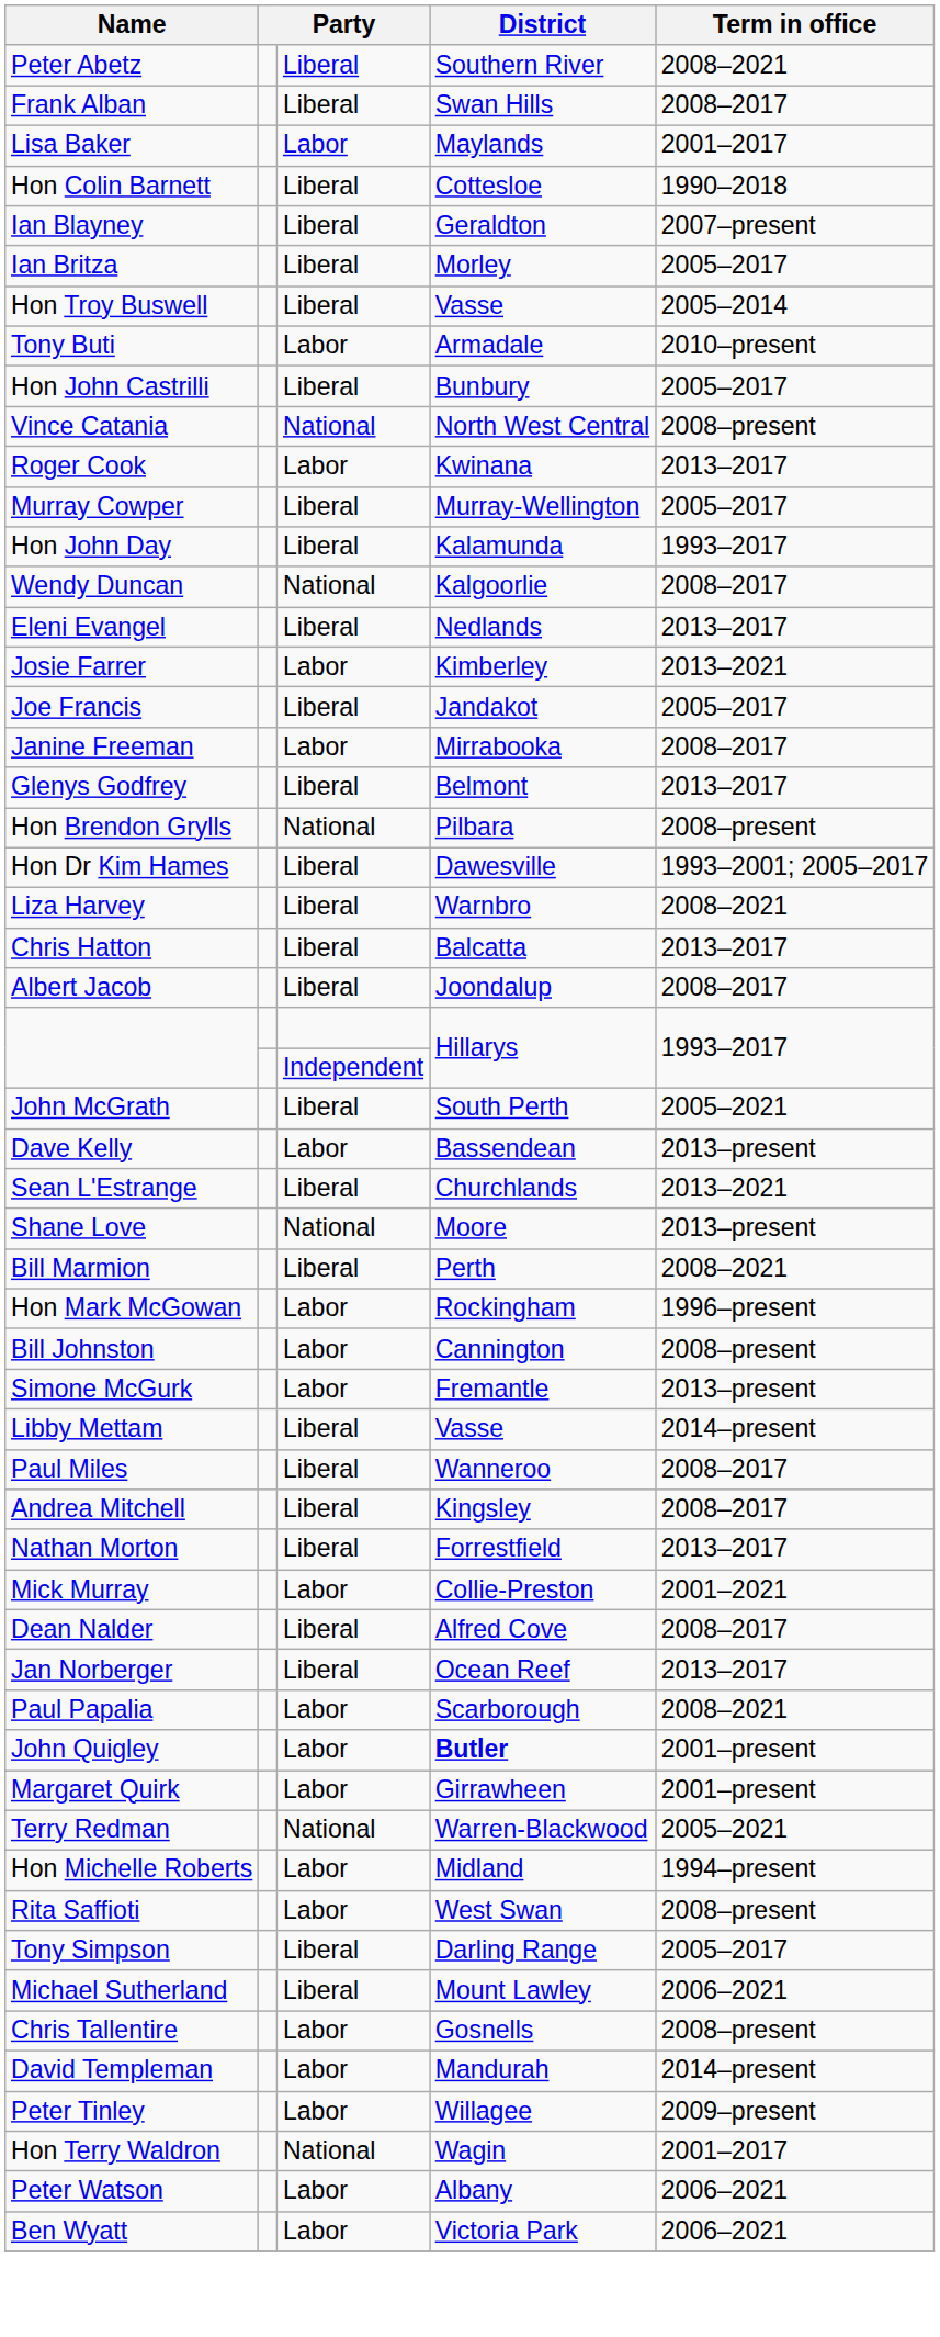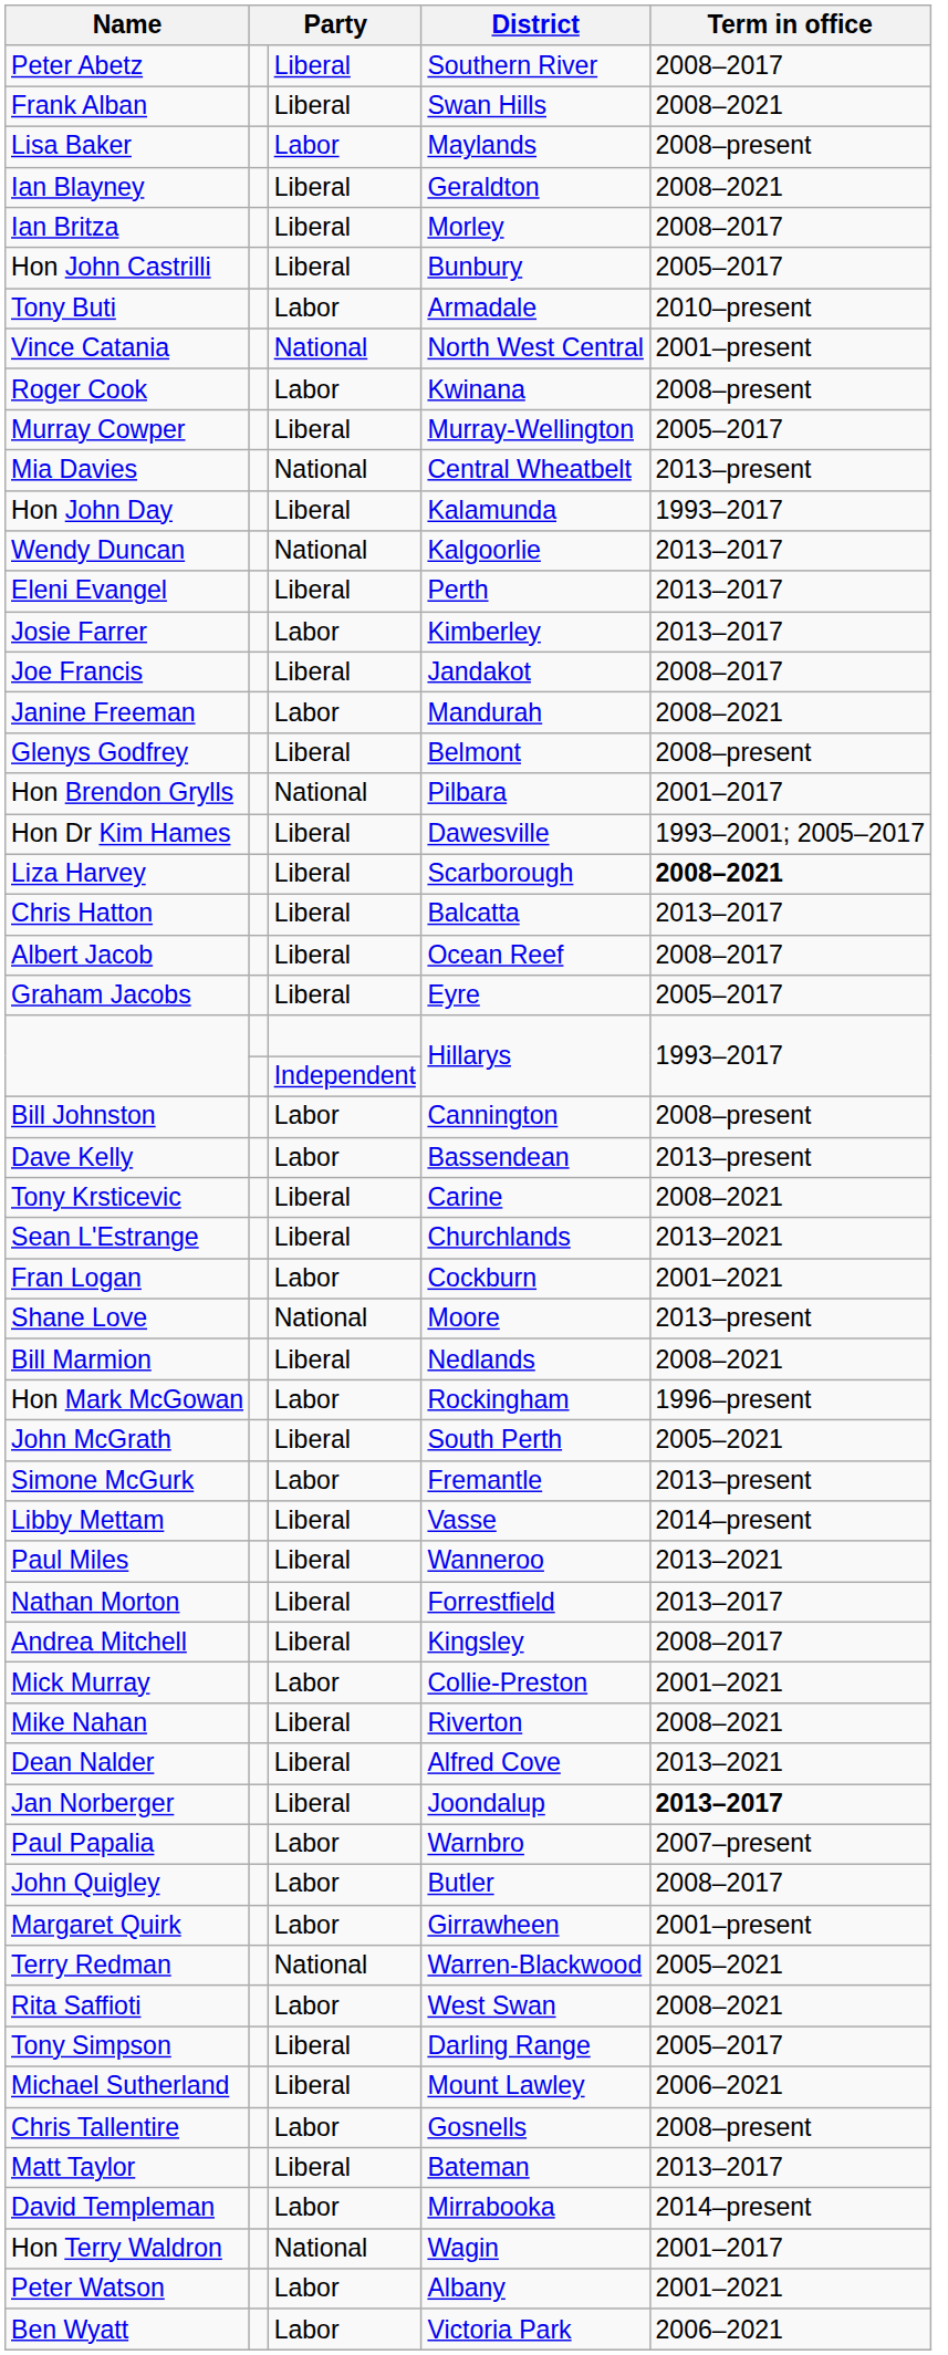 <table class="wikitable sortable">
 <tr>
 <th><strong>Name</strong></th>
 <th colspan=2><strong>Party</strong></th>
 <th><strong><a href='#'>District</a></strong></th>
 <th><strong>Term in office</strong></th>
 </tr>
 <tr>
 <td><a href='#'>Peter Abetz</a></td>
 <td> </td>
 <td><a href='#'>Liberal</a></td>
 <td><a href='#'>Southern River</a></td>
-<td>2008–2021</td>
+<td>2008–2017</td>
 </tr>
 <tr>
 <td><a href='#'>Frank Alban</a></td>
 <td> </td>
 <td>Liberal</td>
 <td><a href='#'>Swan Hills</a></td>
-<td>2008–2017</td>
+<td>2008–2021</td>
 </tr>
 <tr>
 <td><a href='#'>Lisa Baker</a></td>
 <td> </td>
 <td><a href='#'>Labor</a></td>
 <td><a href='#'>Maylands</a></td>
-<td>2001–2017</td>
-</tr>
-<tr>
-<td>Hon <a href='#'>Colin Barnett</a></td>
-<td> </td>
-<td>Liberal</td>
-<td><a href='#'>Cottesloe</a></td>
-<td>1990–2018</td>
+<td>2008–present</td>
 </tr>
 <tr>
 <td><a href='#'>Ian Blayney</a></td>
 <td> </td>
 <td>Liberal</td>
 <td><a href='#'>Geraldton</a></td>
-<td>2007–present</td>
+<td>2008–2021</td>
 </tr>
 <tr>
 <td><a href='#'>Ian Britza</a></td>
 <td> </td>
 <td>Liberal</td>
 <td><a href='#'>Morley</a></td>
-<td>2005–2017</td>
+<td>2008–2017</td>
 </tr>
 <tr>
-<td>Hon <a href='#'>Troy Buswell</a> </td>
+<td>Hon <a href='#'>John Castrilli</a></td>
 <td> </td>
 <td>Liberal</td>
-<td><a href='#'>Vasse</a></td>
-<td>2005–2014</td>
+<td><a href='#'>Bunbury</a></td>
+<td>2005–2017</td>
 </tr>
 <tr>
 <td><a href='#'>Tony Buti</a></td>
 <td> </td>
 <td>Labor</td>
 <td><a href='#'>Armadale</a></td>
 <td>2010–present</td>
 </tr>
 <tr>
-<td>Hon <a href='#'>John Castrilli</a></td>
-<td> </td>
-<td>Liberal</td>
-<td><a href='#'>Bunbury</a></td>
-<td>2005–2017</td>
-</tr>
-<tr>
 <td><a href='#'>Vince Catania</a></td>
 <td> </td>
 <td><a href='#'>National</a></td>
 <td><a href='#'>North West Central</a></td>
-<td>2008–present</td>
+<td>2001–present</td>
 </tr>
 <tr>
 <td><a href='#'>Roger Cook</a></td>
 <td> </td>
 <td>Labor</td>
 <td><a href='#'>Kwinana</a></td>
-<td>2013–2017</td>
+<td>2008–present</td>
 </tr>
 <tr>
 <td><a href='#'>Murray Cowper</a></td>
 <td> </td>
 <td>Liberal</td>
 <td><a href='#'>Murray-Wellington</a></td>
 <td>2005–2017</td>
+</tr>
+<tr>
+<td><a href='#'>Mia Davies</a></td>
+<td> </td>
+<td>National</td>
+<td><a href='#'>Central Wheatbelt</a></td>
+<td>2013–present</td>
 </tr>
 <tr>
 <td>Hon <a href='#'>John Day</a></td>
 <td> </td>
 <td>Liberal</td>
 <td><a href='#'>Kalamunda</a></td>
 <td>1993–2017</td>
 </tr>
 <tr>
 <td><a href='#'>Wendy Duncan</a></td>
 <td> </td>
 <td>National</td>
 <td><a href='#'>Kalgoorlie</a></td>
-<td>2008–2017</td>
+<td>2013–2017</td>
 </tr>
 <tr>
 <td><a href='#'>Eleni Evangel</a></td>
 <td> </td>
 <td>Liberal</td>
-<td><a href='#'>Nedlands</a></td>
+<td><a href='#'>Perth</a></td>
 <td>2013–2017</td>
 </tr>
 <tr>
 <td><a href='#'>Josie Farrer</a></td>
 <td> </td>
 <td>Labor</td>
 <td><a href='#'>Kimberley</a></td>
-<td>2013–2021</td>
+<td>2013–2017</td>
 </tr>
 <tr>
 <td><a href='#'>Joe Francis</a></td>
 <td> </td>
 <td>Liberal</td>
 <td><a href='#'>Jandakot</a></td>
-<td>2005–2017</td>
+<td>2008–2017</td>
 </tr>
 <tr>
 <td><a href='#'>Janine Freeman</a></td>
 <td> </td>
 <td>Labor</td>
-<td><a href='#'>Mirrabooka</a></td>
-<td>2008–2017</td>
+<td><a href='#'>Mandurah</a></td>
+<td>2008–2021</td>
 </tr>
 <tr>
 <td><a href='#'>Glenys Godfrey</a></td>
 <td> </td>
 <td>Liberal</td>
 <td><a href='#'>Belmont</a></td>
-<td>2013–2017</td>
+<td>2008–present</td>
 </tr>
 <tr>
 <td>Hon <a href='#'>Brendon Grylls</a></td>
 <td> </td>
 <td>National</td>
 <td><a href='#'>Pilbara</a></td>
-<td>2008–present</td>
+<td>2001–2017</td>
 </tr>
 <tr>
 <td>Hon Dr <a href='#'>Kim Hames</a></td>
 <td> </td>
 <td>Liberal</td>
 <td><a href='#'>Dawesville</a></td>
 <td>1993–2001; 2005–2017</td>
 </tr>
 <tr>
 <td><a href='#'>Liza Harvey</a></td>
 <td> </td>
 <td>Liberal</td>
-<td><a href='#'>Warnbro</a></td>
-<td>2008–2021</td>
+<td><a href='#'>Scarborough</a></td>
+<td><strong>2008–2021</strong></td>
 </tr>
 <tr>
 <td><a href='#'>Chris Hatton</a></td>
 <td> </td>
 <td>Liberal</td>
 <td><a href='#'>Balcatta</a></td>
 <td>2013–2017</td>
 </tr>
 <tr>
 <td><a href='#'>Albert Jacob</a></td>
 <td> </td>
 <td>Liberal</td>
-<td><a href='#'>Joondalup</a></td>
+<td><a href='#'>Ocean Reef</a></td>
 <td>2008–2017</td>
+</tr>
+<tr>
+<td><a href='#'>Graham Jacobs</a></td>
+<td> </td>
+<td>Liberal</td>
+<td><a href='#'>Eyre</a></td>
+<td>2005–2017</td>
 </tr>
 <tr>
 <td rowspan="2"></td>
 <td> </td>
 <td></td>
 <td rowspan="2"><a href='#'>Hillarys</a></td>
 <td rowspan="2">1993–2017</td>
 </tr>
 <tr>
 <td> </td>
 <td><a href='#'>Independent</a></td>
 </tr>
 <tr>
-<td><a href='#'>John McGrath</a></td>
+<td><a href='#'>Bill Johnston</a></td>
 <td> </td>
-<td>Liberal</td>
-<td><a href='#'>South Perth</a></td>
-<td>2005–2021</td>
+<td>Labor</td>
+<td><a href='#'>Cannington</a></td>
+<td>2008–present</td>
 </tr>
 <tr>
 <td><a href='#'>Dave Kelly</a></td>
 <td> </td>
 <td>Labor</td>
 <td><a href='#'>Bassendean</a></td>
 <td>2013–present</td>
 </tr>
 <tr>
+<td><a href='#'>Tony Krsticevic</a></td>
+<td> </td>
+<td>Liberal</td>
+<td><a href='#'>Carine</a></td>
+<td>2008–2021</td>
+</tr>
+<tr>
 <td><a href='#'>Sean L'Estrange</a></td>
 <td> </td>
 <td>Liberal</td>
 <td><a href='#'>Churchlands</a></td>
 <td>2013–2021</td>
+</tr>
+<tr>
+<td><a href='#'>Fran Logan</a></td>
+<td> </td>
+<td>Labor</td>
+<td><a href='#'>Cockburn</a></td>
+<td>2001–2021</td>
 </tr>
 <tr>
 <td><a href='#'>Shane Love</a></td>
 <td> </td>
 <td>National</td>
 <td><a href='#'>Moore</a></td>
 <td>2013–present</td>
 </tr>
 <tr>
 <td><a href='#'>Bill Marmion</a></td>
 <td> </td>
 <td>Liberal</td>
-<td><a href='#'>Perth</a></td>
+<td><a href='#'>Nedlands</a></td>
 <td>2008–2021</td>
 </tr>
 <tr>
 <td>Hon <a href='#'>Mark McGowan</a></td>
 <td> </td>
 <td>Labor</td>
 <td><a href='#'>Rockingham</a></td>
 <td>1996–present</td>
 </tr>
 <tr>
-<td><a href='#'>Bill Johnston</a></td>
+<td><a href='#'>John McGrath</a></td>
 <td> </td>
-<td>Labor</td>
-<td><a href='#'>Cannington</a></td>
-<td>2008–present</td>
+<td>Liberal</td>
+<td><a href='#'>South Perth</a></td>
+<td>2005–2021</td>
 </tr>
 <tr>
 <td><a href='#'>Simone McGurk</a></td>
 <td> </td>
 <td>Labor</td>
 <td><a href='#'>Fremantle</a></td>
 <td>2013–present</td>
 </tr>
 <tr>
 <td><a href='#'>Libby Mettam</a> </td>
 <td> </td>
 <td>Liberal</td>
 <td><a href='#'>Vasse</a></td>
 <td>2014–present</td>
 </tr>
 <tr>
 <td><a href='#'>Paul Miles</a></td>
 <td> </td>
 <td>Liberal</td>
 <td><a href='#'>Wanneroo</a></td>
-<td>2008–2017</td>
+<td>2013–2021</td>
+</tr>
+<tr>
+<td><a href='#'>Nathan Morton</a></td>
+<td> </td>
+<td>Liberal</td>
+<td><a href='#'>Forrestfield</a></td>
+<td>2013–2017</td>
 </tr>
 <tr>
 <td><a href='#'>Andrea Mitchell</a></td>
 <td> </td>
 <td>Liberal</td>
 <td><a href='#'>Kingsley</a></td>
 <td>2008–2017</td>
 </tr>
 <tr>
-<td><a href='#'>Nathan Morton</a></td>
-<td> </td>
-<td>Liberal</td>
-<td><a href='#'>Forrestfield</a></td>
-<td>2013–2017</td>
-</tr>
-<tr>
 <td><a href='#'>Mick Murray</a></td>
 <td> </td>
 <td>Labor</td>
 <td><a href='#'>Collie-Preston</a></td>
 <td>2001–2021</td>
 </tr>
 <tr>
+<td><a href='#'>Mike Nahan</a></td>
+<td> </td>
+<td>Liberal</td>
+<td><a href='#'>Riverton</a></td>
+<td>2008–2021</td>
+</tr>
+<tr>
 <td><a href='#'>Dean Nalder</a></td>
 <td> </td>
 <td>Liberal</td>
 <td><a href='#'>Alfred Cove</a></td>
-<td>2008–2017</td>
+<td>2013–2021</td>
 </tr>
 <tr>
 <td><a href='#'>Jan Norberger</a></td>
 <td> </td>
 <td>Liberal</td>
-<td><a href='#'>Ocean Reef</a></td>
-<td>2013–2017</td>
+<td><a href='#'>Joondalup</a></td>
+<td><strong>2013–2017</strong></td>
 </tr>
 <tr>
 <td><a href='#'>Paul Papalia</a></td>
 <td> </td>
 <td>Labor</td>
-<td><a href='#'>Scarborough</a></td>
-<td>2008–2021</td>
+<td><a href='#'>Warnbro</a></td>
+<td>2007–present</td>
 </tr>
 <tr>
 <td><a href='#'>John Quigley</a></td>
 <td> </td>
 <td>Labor</td>
-<td><strong><a href='#'>Butler</a></strong></td>
-<td>2001–present</td>
+<td><a href='#'>Butler</a></td>
+<td>2008–2017</td>
 </tr>
 <tr>
 <td><a href='#'>Margaret Quirk</a></td>
 <td> </td>
 <td>Labor</td>
 <td><a href='#'>Girrawheen</a></td>
 <td>2001–present</td>
 </tr>
 <tr>
 <td><a href='#'>Terry Redman</a></td>
 <td> </td>
 <td>National</td>
 <td><a href='#'>Warren-Blackwood</a></td>
 <td>2005–2021</td>
 </tr>
 <tr>
-<td>Hon <a href='#'>Michelle Roberts</a></td>
-<td> </td>
-<td>Labor</td>
-<td><a href='#'>Midland</a></td>
-<td>1994–present</td>
-</tr>
-<tr>
 <td><a href='#'>Rita Saffioti</a></td>
 <td> </td>
 <td>Labor</td>
 <td><a href='#'>West Swan</a></td>
-<td>2008–present</td>
+<td>2008–2021</td>
 </tr>
 <tr>
 <td><a href='#'>Tony Simpson</a></td>
 <td> </td>
 <td>Liberal</td>
 <td><a href='#'>Darling Range</a></td>
 <td>2005–2017</td>
 </tr>
 <tr>
 <td><a href='#'>Michael Sutherland</a></td>
 <td> </td>
 <td>Liberal</td>
 <td><a href='#'>Mount Lawley</a></td>
 <td>2006–2021</td>
 </tr>
 <tr>
 <td><a href='#'>Chris Tallentire</a></td>
 <td> </td>
 <td>Labor</td>
 <td><a href='#'>Gosnells</a></td>
 <td>2008–present</td>
 </tr>
 <tr>
+<td><a href='#'>Matt Taylor</a></td>
+<td> </td>
+<td>Liberal</td>
+<td><a href='#'>Bateman</a></td>
+<td>2013–2017</td>
+</tr>
+<tr>
 <td><a href='#'>David Templeman</a></td>
 <td> </td>
 <td>Labor</td>
-<td><a href='#'>Mandurah</a></td>
+<td><a href='#'>Mirrabooka</a></td>
 <td>2014–present</td>
-</tr>
-<tr>
-<td><a href='#'>Peter Tinley</a></td>
-<td> </td>
-<td>Labor</td>
-<td><a href='#'>Willagee</a></td>
-<td>2009–present</td>
 </tr>
 <tr>
 <td>Hon <a href='#'>Terry Waldron</a></td>
 <td> </td>
 <td>National</td>
 <td><a href='#'>Wagin</a></td>
 <td>2001–2017</td>
 </tr>
 <tr>
 <td><a href='#'>Peter Watson</a></td>
 <td> </td>
 <td>Labor</td>
 <td><a href='#'>Albany</a></td>
-<td>2006–2021</td>
+<td>2001–2021</td>
 </tr>
 <tr>
 <td><a href='#'>Ben Wyatt</a></td>
 <td> </td>
 <td>Labor</td>
 <td><a href='#'>Victoria Park</a></td>
 <td>2006–2021</td>
 </tr>
 <tr>
 </tr>
 </table>
